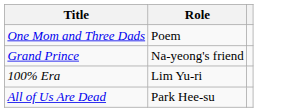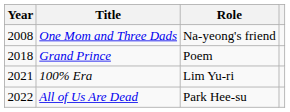 <table class="wikitable">
 <tr>
+<th>Year</th>
 <th>Title</th>
 <th>Role</th>
 <th></th>
 </tr>
 <tr>
+<td>2008</td>
 <td><em><a href='#'>One Mom and Three Dads</a></em></td>
+<td>Na-yeong's friend</td>
+<td></td>
+</tr>
+<tr>
+<td>2018</td>
+<td><em><a href='#'>Grand Prince</a></em></td>
 <td>Poem</td>
 <td></td>
 </tr>
 <tr>
-<td><em><a href='#'>Grand Prince</a></em></td>
-<td>Na-yeong's friend</td>
-<td></td>
-</tr>
-<tr>
+<td>2021</td>
 <td><em>100% Era</em></td>
 <td>Lim Yu-ri</td>
 <td></td>
 </tr>
 <tr>
+<td>2022</td>
 <td><em><a href='#'>All of Us Are Dead</a></em></td>
 <td>Park Hee-su</td>
 <td></td>
 </tr>
 </table>
